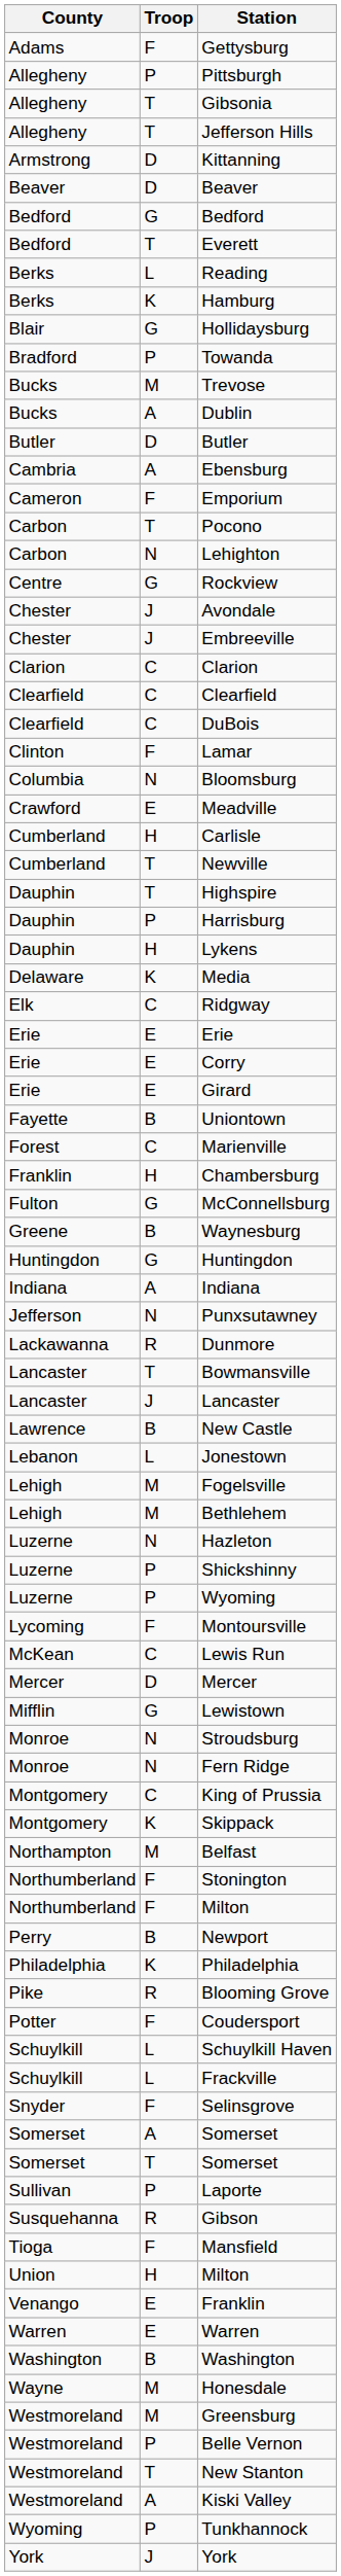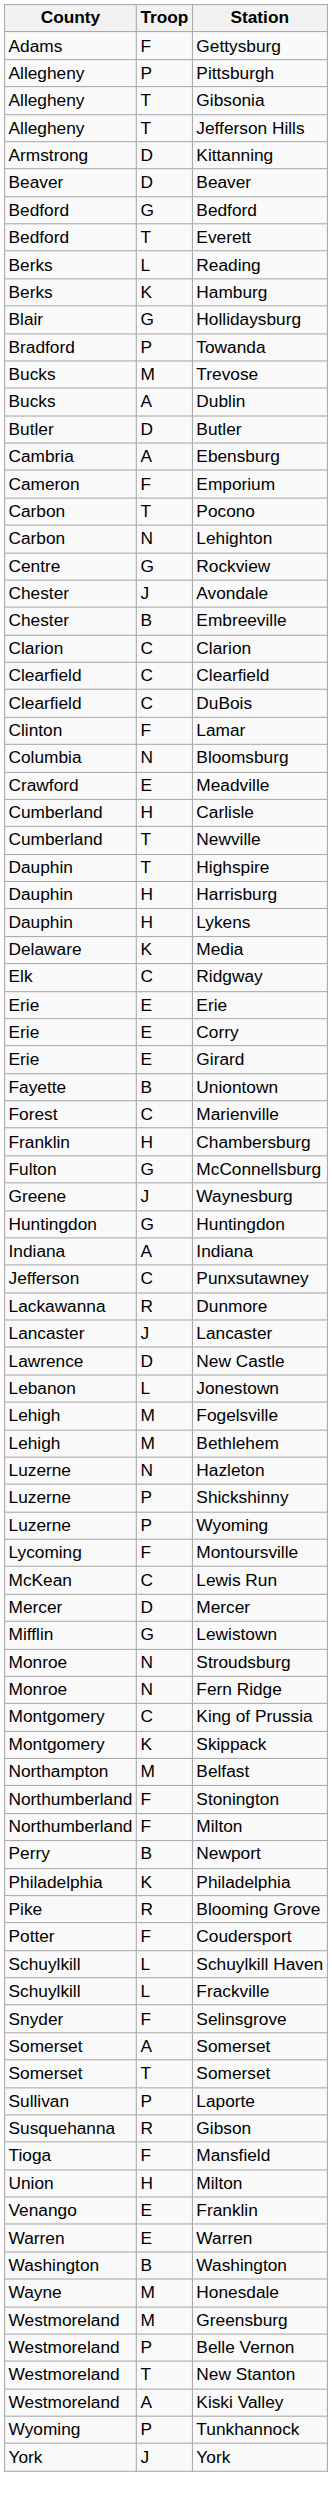 <table class="wikitable sortable collapsible collapsed" border="1">
 <tr>
 <th>County</th>
 <th>Troop</th>
 <th>Station</th>
 </tr>
 <tr>
 <td>Adams</td>
 <td>F</td>
 <td>Gettysburg</td>
 </tr>
 <tr>
 <td>Allegheny</td>
 <td>P</td>
 <td>Pittsburgh</td>
 </tr>
 <tr>
 <td>Allegheny</td>
 <td>T</td>
 <td>Gibsonia</td>
 </tr>
 <tr>
 <td>Allegheny</td>
 <td>T</td>
 <td>Jefferson Hills</td>
 </tr>
 <tr>
 <td>Armstrong</td>
 <td>D</td>
 <td>Kittanning</td>
 </tr>
 <tr>
 <td>Beaver</td>
 <td>D</td>
 <td>Beaver</td>
 </tr>
 <tr>
 <td>Bedford</td>
 <td>G</td>
 <td>Bedford</td>
 </tr>
 <tr>
 <td>Bedford</td>
 <td>T</td>
 <td>Everett</td>
 </tr>
 <tr>
 <td>Berks</td>
 <td>L</td>
 <td>Reading</td>
 </tr>
 <tr>
 <td>Berks</td>
 <td>K</td>
 <td>Hamburg</td>
 </tr>
 <tr>
 <td>Blair</td>
 <td>G</td>
 <td>Hollidaysburg</td>
 </tr>
 <tr>
 <td>Bradford</td>
 <td>P</td>
 <td>Towanda</td>
 </tr>
 <tr>
 <td>Bucks</td>
 <td>M</td>
 <td>Trevose</td>
 </tr>
 <tr>
 <td>Bucks</td>
 <td>A</td>
 <td>Dublin</td>
 </tr>
 <tr>
 <td>Butler</td>
 <td>D</td>
 <td>Butler</td>
 </tr>
 <tr>
 <td>Cambria</td>
 <td>A</td>
 <td>Ebensburg</td>
 </tr>
 <tr>
 <td>Cameron</td>
 <td>F</td>
 <td>Emporium</td>
 </tr>
 <tr>
 <td>Carbon</td>
 <td>T</td>
 <td>Pocono</td>
 </tr>
 <tr>
 <td>Carbon</td>
 <td>N</td>
 <td>Lehighton</td>
 </tr>
 <tr>
 <td>Centre</td>
 <td>G</td>
 <td>Rockview</td>
 </tr>
 <tr>
 <td>Chester</td>
 <td>J</td>
 <td>Avondale</td>
 </tr>
 <tr>
 <td>Chester</td>
-<td>J</td>
+<td>B</td>
 <td>Embreeville</td>
 </tr>
 <tr>
 <td>Clarion</td>
 <td>C</td>
 <td>Clarion</td>
 </tr>
 <tr>
 <td>Clearfield</td>
 <td>C</td>
 <td>Clearfield</td>
 </tr>
 <tr>
 <td>Clearfield</td>
 <td>C</td>
 <td>DuBois</td>
 </tr>
 <tr>
 <td>Clinton</td>
 <td>F</td>
 <td>Lamar</td>
 </tr>
 <tr>
 <td>Columbia</td>
 <td>N</td>
 <td>Bloomsburg</td>
 </tr>
 <tr>
 <td>Crawford</td>
 <td>E</td>
 <td>Meadville</td>
 </tr>
 <tr>
 <td>Cumberland</td>
 <td>H</td>
 <td>Carlisle</td>
 </tr>
 <tr>
 <td>Cumberland</td>
 <td>T</td>
 <td>Newville</td>
 </tr>
 <tr>
 <td>Dauphin</td>
 <td>T</td>
 <td>Highspire</td>
 </tr>
 <tr>
 <td>Dauphin</td>
-<td>P</td>
+<td>H</td>
 <td>Harrisburg</td>
 </tr>
 <tr>
 <td>Dauphin</td>
 <td>H</td>
 <td>Lykens</td>
 </tr>
 <tr>
 <td>Delaware</td>
 <td>K</td>
 <td>Media</td>
 </tr>
 <tr>
 <td>Elk</td>
 <td>C</td>
 <td>Ridgway</td>
 </tr>
 <tr>
 <td>Erie</td>
 <td>E</td>
 <td>Erie</td>
 </tr>
 <tr>
 <td>Erie</td>
 <td>E</td>
 <td>Corry</td>
 </tr>
 <tr>
 <td>Erie</td>
 <td>E</td>
 <td>Girard</td>
 </tr>
 <tr>
 <td>Fayette</td>
 <td>B</td>
 <td>Uniontown</td>
 </tr>
 <tr>
 <td>Forest</td>
 <td>C</td>
 <td>Marienville</td>
 </tr>
 <tr>
 <td>Franklin</td>
 <td>H</td>
 <td>Chambersburg</td>
 </tr>
 <tr>
 <td>Fulton</td>
 <td>G</td>
 <td>McConnellsburg</td>
 </tr>
 <tr>
 <td>Greene</td>
-<td>B</td>
+<td>J</td>
 <td>Waynesburg</td>
 </tr>
 <tr>
 <td>Huntingdon</td>
 <td>G</td>
 <td>Huntingdon</td>
 </tr>
 <tr>
 <td>Indiana</td>
 <td>A</td>
 <td>Indiana</td>
 </tr>
 <tr>
 <td>Jefferson</td>
-<td>N</td>
+<td>C</td>
 <td>Punxsutawney</td>
 </tr>
 <tr>
 <td>Lackawanna</td>
 <td>R</td>
 <td>Dunmore</td>
 </tr>
 <tr>
 <td>Lancaster</td>
-<td>T</td>
-<td>Bowmansville</td>
-</tr>
-<tr>
-<td>Lancaster</td>
 <td>J</td>
 <td>Lancaster</td>
 </tr>
 <tr>
 <td>Lawrence</td>
-<td>B</td>
+<td>D</td>
 <td>New Castle</td>
 </tr>
 <tr>
 <td>Lebanon</td>
 <td>L</td>
 <td>Jonestown</td>
 </tr>
 <tr>
 <td>Lehigh</td>
 <td>M</td>
 <td>Fogelsville</td>
 </tr>
 <tr>
 <td>Lehigh</td>
 <td>M</td>
 <td>Bethlehem</td>
 </tr>
 <tr>
 <td>Luzerne</td>
 <td>N</td>
 <td>Hazleton</td>
 </tr>
 <tr>
 <td>Luzerne</td>
 <td>P</td>
 <td>Shickshinny</td>
 </tr>
 <tr>
 <td>Luzerne</td>
 <td>P</td>
 <td>Wyoming</td>
 </tr>
 <tr>
 <td>Lycoming</td>
 <td>F</td>
 <td>Montoursville</td>
 </tr>
 <tr>
 <td>McKean</td>
 <td>C</td>
 <td>Lewis Run</td>
 </tr>
 <tr>
 <td>Mercer</td>
 <td>D</td>
 <td>Mercer</td>
 </tr>
 <tr>
 <td>Mifflin</td>
 <td>G</td>
 <td>Lewistown</td>
 </tr>
 <tr>
 <td>Monroe</td>
 <td>N</td>
 <td>Stroudsburg</td>
 </tr>
 <tr>
 <td>Monroe</td>
 <td>N</td>
 <td>Fern Ridge</td>
 </tr>
 <tr>
 <td>Montgomery</td>
 <td>C</td>
 <td>King of Prussia</td>
 </tr>
 <tr>
 <td>Montgomery</td>
 <td>K</td>
 <td>Skippack</td>
 </tr>
 <tr>
 <td>Northampton</td>
 <td>M</td>
 <td>Belfast</td>
 </tr>
 <tr>
 <td>Northumberland</td>
 <td>F</td>
 <td>Stonington</td>
 </tr>
 <tr>
 <td>Northumberland</td>
 <td>F</td>
 <td>Milton</td>
 </tr>
 <tr>
 <td>Perry</td>
 <td>B</td>
 <td>Newport</td>
 </tr>
 <tr>
 <td>Philadelphia</td>
 <td>K</td>
 <td>Philadelphia</td>
 </tr>
 <tr>
 <td>Pike</td>
 <td>R</td>
 <td>Blooming Grove</td>
 </tr>
 <tr>
 <td>Potter</td>
 <td>F</td>
 <td>Coudersport</td>
 </tr>
 <tr>
 <td>Schuylkill</td>
 <td>L</td>
 <td>Schuylkill Haven</td>
 </tr>
 <tr>
 <td>Schuylkill</td>
 <td>L</td>
 <td>Frackville</td>
 </tr>
 <tr>
 <td>Snyder</td>
 <td>F</td>
 <td>Selinsgrove</td>
 </tr>
 <tr>
 <td>Somerset</td>
 <td>A</td>
 <td>Somerset</td>
 </tr>
 <tr>
 <td>Somerset</td>
 <td>T</td>
 <td>Somerset</td>
 </tr>
 <tr>
 <td>Sullivan</td>
 <td>P</td>
 <td>Laporte</td>
 </tr>
 <tr>
 <td>Susquehanna</td>
 <td>R</td>
 <td>Gibson</td>
 </tr>
 <tr>
 <td>Tioga</td>
 <td>F</td>
 <td>Mansfield</td>
 </tr>
 <tr>
 <td>Union</td>
 <td>H</td>
 <td>Milton</td>
 </tr>
 <tr>
 <td>Venango</td>
 <td>E</td>
 <td>Franklin</td>
 </tr>
 <tr>
 <td>Warren</td>
 <td>E</td>
 <td>Warren</td>
 </tr>
 <tr>
 <td>Washington</td>
 <td>B</td>
 <td>Washington</td>
 </tr>
 <tr>
 <td>Wayne</td>
 <td>M</td>
 <td>Honesdale</td>
 </tr>
 <tr>
 <td>Westmoreland</td>
 <td>M</td>
 <td>Greensburg</td>
 </tr>
 <tr>
 <td>Westmoreland</td>
 <td>P</td>
 <td>Belle Vernon</td>
 </tr>
 <tr>
 <td>Westmoreland</td>
 <td>T</td>
 <td>New Stanton</td>
 </tr>
 <tr>
 <td>Westmoreland</td>
 <td>A</td>
 <td>Kiski Valley</td>
 </tr>
 <tr>
 <td>Wyoming</td>
 <td>P</td>
 <td>Tunkhannock</td>
 </tr>
 <tr>
 <td>York</td>
 <td>J</td>
 <td>York</td>
 </tr>
 </table>
